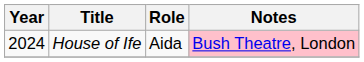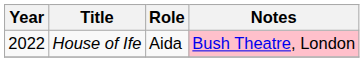 <table class="wikitable sortable">
 <tr>
 <th>Year</th>
 <th>Title</th>
 <th>Role</th>
 <th>Notes</th>
 </tr>
 <tr>
-<td>2024</td>
+<td>2022</td>
 <td><em>House of Ife</em></td>
 <td>Aida</td>
 <td style="background: pink;"><a href='#'>Bush Theatre</a>, London</td>
 </tr>
 <tr>
 </tr>
 </table>
